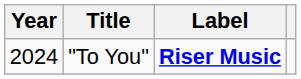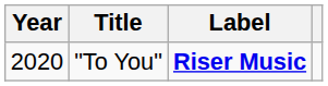 <table class="wikitable sortable plainrowheaders">
 <tr>
 <th scope="col">Year</th>
 <th scope="col">Title</th>
 <th scope="col">Label</th>
 <th scope="col" class="unsortable"></th>
 </tr>
 <tr>
-<td>2024</td>
+<td>2020</td>
 <td>"To You"</td>
 <td><strong><a href='#'>Riser Music</a></strong></td>
 <td></td>
 </tr>
 </table>
